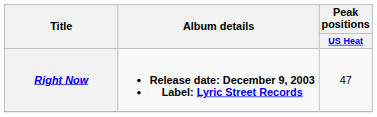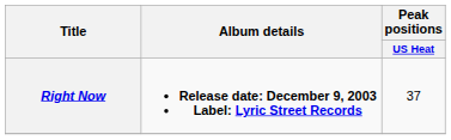 <table class="wikitable plainrowheaders" style="text-align:center;">
 <tr>
 <th rowspan="2" style="width:10em;">Title</th>
 <th rowspan="2" style="width:18em;">Album details</th>
 <th colspan="1">Peak positions</th>
 </tr>
 <tr style="font-size:smaller;">
 <th width="60"><a href='#'>US Heat</a></th>
 </tr>
 <tr>
 <th scope="row"><em><a href='#'>Right Now</a></em></th>
 <td><strong><br><ul><li>Release date: December 9, 2003</li><li>Label: <a href='#'>Lyric Street Records</a></li></ul></strong></td>
-<td>47</td>
+<td>37</td>
 </tr>
 <tr>
 </tr>
 </table>
